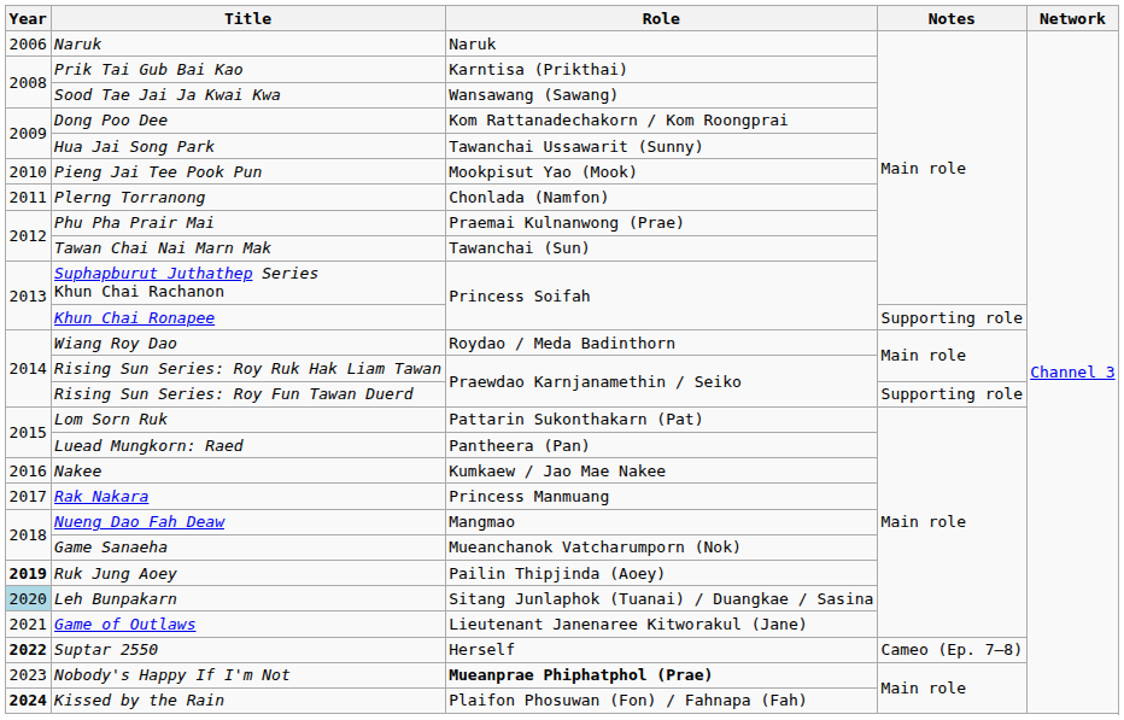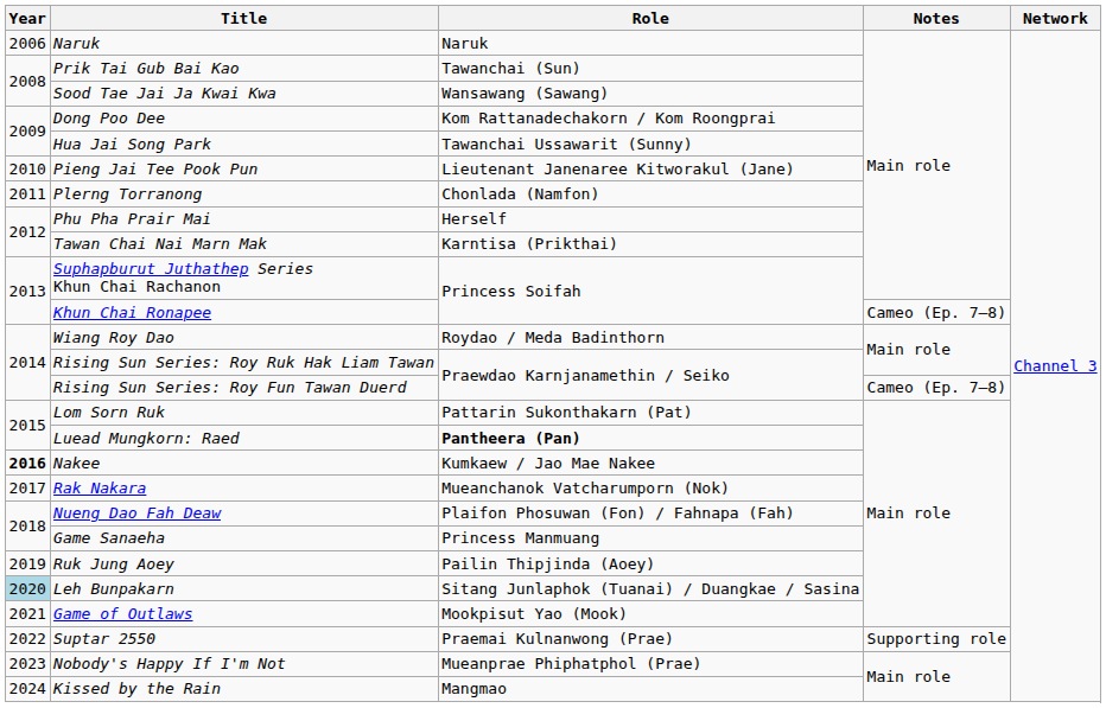 <table class="wikitable sortable">
 <tr>
 <th>Year</th>
 <th>Title</th>
 <th>Role</th>
 <th>Notes</th>
 <th>Network</th>
 </tr>
 <tr>
 <td>2006</td>
 <td><em>Naruk</em></td>
 <td>Naruk</td>
 <td rowspan="10">Main role</td>
 <td rowspan="29" align="center"><a href='#'>Channel 3</a></td>
 </tr>
 <tr>
 <td rowspan="2">2008</td>
 <td><em>Prik Tai Gub Bai Kao</em></td>
-<td>Karntisa (Prikthai)</td>
+<td>Tawanchai (Sun)</td>
 </tr>
 <tr>
 <td><em>Sood Tae Jai Ja Kwai Kwa</em></td>
 <td>Wansawang (Sawang)</td>
 </tr>
 <tr>
 <td rowspan="2">2009</td>
 <td><em>Dong Poo Dee</em></td>
 <td>Kom Rattanadechakorn / Kom Roongprai</td>
 </tr>
 <tr>
 <td><em>Hua Jai Song Park</em></td>
 <td>Tawanchai Ussawarit (Sunny)</td>
 </tr>
 <tr>
 <td>2010</td>
 <td><em>Pieng Jai Tee Pook Pun</em></td>
-<td>Mookpisut Yao (Mook)</td>
+<td>Lieutenant Janenaree Kitworakul (Jane)</td>
 </tr>
 <tr>
 <td>2011</td>
 <td><em>Plerng Torranong</em></td>
 <td>Chonlada (Namfon)</td>
 </tr>
 <tr>
 <td rowspan="2">2012</td>
 <td><em>Phu Pha Prair Mai</em></td>
-<td>Praemai Kulnanwong (Prae)</td>
+<td>Herself</td>
 </tr>
 <tr>
 <td><em>Tawan Chai Nai Marn Mak</em></td>
-<td>Tawanchai (Sun)</td>
+<td>Karntisa (Prikthai)</td>
 </tr>
 <tr>
 <td rowspan="2">2013</td>
 <td><em><a href='#'>Suphapburut Juthathep</a> Series</em><br>Khun Chai Rachanon</td>
 <td rowspan="2">Princess Soifah</td>
 </tr>
 <tr>
 <td><em><a href='#'>Khun Chai Ronapee</a></em></td>
-<td>Supporting role</td>
+<td rowspan="1">Cameo (Ep. 7–8)</td>
 </tr>
 <tr>
 <td rowspan="3">2014</td>
 <td><em>Wiang Roy Dao</em></td>
 <td>Roydao / Meda Badinthorn</td>
 <td rowspan="2">Main role</td>
 </tr>
 <tr>
 <td><em>Rising Sun Series: Roy Ruk Hak Liam Tawan</em></td>
 <td rowspan="2">Praewdao Karnjanamethin / Seiko</td>
 </tr>
 <tr>
 <td><em>Rising Sun Series: Roy Fun Tawan Duerd</em></td>
-<td>Supporting role</td>
+<td rowspan="1">Cameo (Ep. 7–8)</td>
 </tr>
 <tr>
 <td rowspan="2">2015</td>
 <td><em>Lom Sorn Ruk</em></td>
 <td>Pattarin Sukonthakarn (Pat)</td>
 <td rowspan="9">Main role</td>
 </tr>
 <tr>
 <td><em>Luead Mungkorn: Raed</em></td>
-<td>Pantheera (Pan)</td>
+<td><strong>Pantheera (Pan)</strong></td>
 </tr>
 <tr>
-<td>2016</td>
+<td><strong>2016</strong></td>
 <td><em>Nakee</em></td>
 <td>Kumkaew / Jao Mae Nakee</td>
 </tr>
 <tr>
 <td>2017</td>
 <td><em><a href='#'>Rak Nakara</a></em></td>
-<td>Princess Manmuang</td>
+<td>Mueanchanok Vatcharumporn (Nok)</td>
 </tr>
 <tr>
 <td rowspan="2">2018</td>
 <td><em><a href='#'>Nueng Dao Fah Deaw</a></em></td>
-<td>Mangmao</td>
+<td>Plaifon Phosuwan (Fon) / Fahnapa (Fah)</td>
 </tr>
 <tr>
 <td><em>Game Sanaeha</em></td>
-<td>Mueanchanok Vatcharumporn (Nok)</td>
+<td>Princess Manmuang</td>
 </tr>
 <tr>
-<td><strong>2019</strong></td>
+<td>2019</td>
 <td><em>Ruk Jung Aoey</em></td>
 <td>Pailin Thipjinda (Aoey)</td>
 </tr>
 <tr>
 <td style="background: lightblue;">2020</td>
 <td><em>Leh Bunpakarn</em></td>
 <td>Sitang Junlaphok (Tuanai) / Duangkae / Sasina</td>
 </tr>
 <tr>
 <td>2021</td>
 <td><em><a href='#'>Game of Outlaws</a></em></td>
-<td>Lieutenant Janenaree Kitworakul (Jane)</td>
+<td>Mookpisut Yao (Mook)</td>
 </tr>
 <tr>
-<td><strong>2022</strong></td>
+<td>2022</td>
 <td><em>Suptar 2550</em></td>
-<td>Herself</td>
-<td rowspan="1">Cameo (Ep. 7–8)</td>
+<td>Praemai Kulnanwong (Prae)</td>
+<td>Supporting role</td>
 </tr>
 <tr>
 <td>2023</td>
 <td><em>Nobody's Happy If I'm Not</em></td>
-<td><strong>Mueanprae Phiphatphol (Prae)</strong></td>
+<td>Mueanprae Phiphatphol (Prae)</td>
 <td rowspan="2">Main role</td>
 </tr>
 <tr>
-<td><strong>2024</strong></td>
+<td>2024</td>
 <td><em>Kissed by the Rain</em></td>
-<td>Plaifon Phosuwan (Fon) / Fahnapa (Fah)</td>
+<td>Mangmao</td>
 </tr>
 <tr>
 </tr>
 </table>
